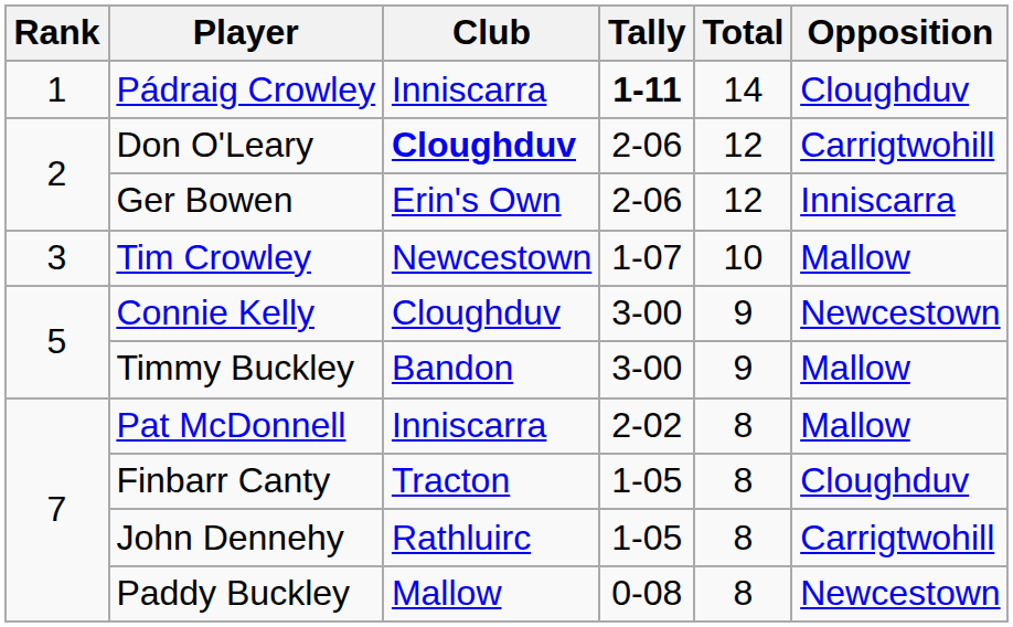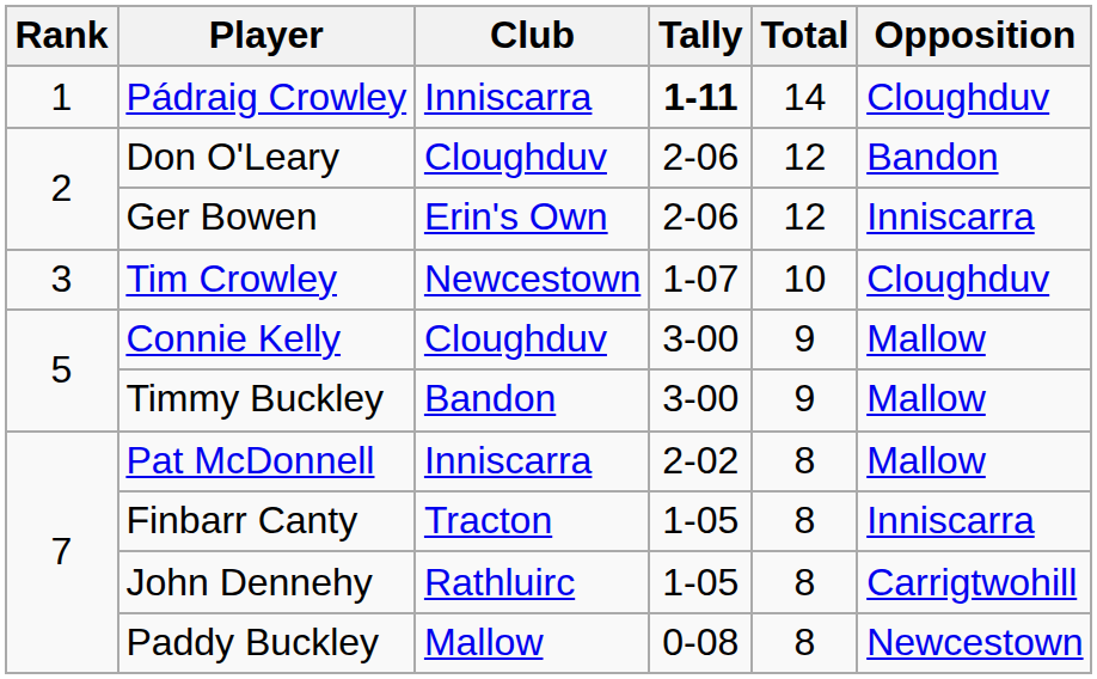 <table class="wikitable">
 <tr>
 <th>Rank</th>
 <th>Player</th>
 <th>Club</th>
 <th>Tally</th>
 <th>Total</th>
 <th>Opposition</th>
 </tr>
 <tr>
 <td rowspan="1" style="text-align:center;">1</td>
 <td><a href='#'>Pádraig Crowley</a></td>
 <td><a href='#'>Inniscarra</a></td>
 <td align=center><strong>1-11</strong></td>
 <td align=center>14</td>
 <td><a href='#'>Cloughduv</a></td>
 </tr>
 <tr>
 <td rowspan="2" style="text-align:center;">2</td>
 <td>Don O'Leary</td>
-<td><strong><a href='#'>Cloughduv</a></strong></td>
+<td><a href='#'>Cloughduv</a></td>
 <td align=center>2-06</td>
 <td align=center>12</td>
-<td><a href='#'>Carrigtwohill</a></td>
+<td><a href='#'>Bandon</a></td>
 </tr>
 <tr>
 <td>Ger Bowen</td>
 <td><a href='#'>Erin's Own</a></td>
 <td align=center>2-06</td>
 <td align=center>12</td>
 <td><a href='#'>Inniscarra</a></td>
 </tr>
 <tr>
 <td rowspan="1" style="text-align:center;">3</td>
 <td><a href='#'>Tim Crowley</a></td>
 <td><a href='#'>Newcestown</a></td>
 <td align=center>1-07</td>
 <td align=center>10</td>
-<td><a href='#'>Mallow</a></td>
+<td><a href='#'>Cloughduv</a></td>
 </tr>
 <tr>
 <td rowspan="2" style="text-align:center;">5</td>
 <td><a href='#'>Connie Kelly</a></td>
 <td><a href='#'>Cloughduv</a></td>
 <td align=center>3-00</td>
 <td align=center>9</td>
-<td><a href='#'>Newcestown</a></td>
+<td><a href='#'>Mallow</a></td>
 </tr>
 <tr>
 <td>Timmy Buckley</td>
 <td><a href='#'>Bandon</a></td>
 <td align=center>3-00</td>
 <td align=center>9</td>
 <td><a href='#'>Mallow</a></td>
 </tr>
 <tr>
 <td rowspan="4" style="text-align:center;">7</td>
 <td><a href='#'>Pat McDonnell</a></td>
 <td><a href='#'>Inniscarra</a></td>
 <td align=center>2-02</td>
 <td align=center>8</td>
 <td><a href='#'>Mallow</a></td>
 </tr>
 <tr>
 <td>Finbarr Canty</td>
 <td><a href='#'>Tracton</a></td>
 <td align=center>1-05</td>
 <td align=center>8</td>
-<td><a href='#'>Cloughduv</a></td>
+<td><a href='#'>Inniscarra</a></td>
 </tr>
 <tr>
 <td>John Dennehy</td>
 <td><a href='#'>Rathluirc</a></td>
 <td align=center>1-05</td>
 <td align=center>8</td>
 <td><a href='#'>Carrigtwohill</a></td>
 </tr>
 <tr>
 <td>Paddy Buckley</td>
 <td><a href='#'>Mallow</a></td>
 <td align=center>0-08</td>
 <td align=center>8</td>
 <td><a href='#'>Newcestown</a></td>
 </tr>
 </table>
